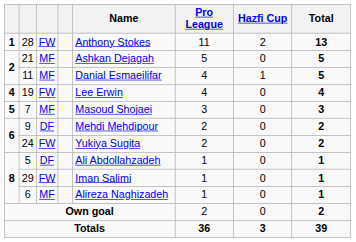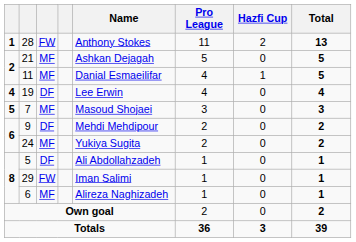 <table class="wikitable" style="text-align:center">
 <tr>
 <th width=15></th>
 <th width=15></th>
 <th width=15></th>
 <th width=15></th>
 <th width=145>Name</th>
 <th width=80><strong><a href='#'>Pro League</a></strong></th>
 <th width=80><strong><a href='#'>Hazfi Cup</a></strong></th>
 <th width=80>Total</th>
 </tr>
 <tr>
 <td><strong>1</strong></td>
 <td>28</td>
 <td><a href='#'>FW</a></td>
 <td></td>
 <td align=left><a href='#'>Anthony Stokes</a></td>
 <td>11</td>
 <td>2</td>
 <td><strong>13</strong></td>
 </tr>
 <tr>
 <td rowspan=2><strong>2</strong></td>
 <td>21</td>
 <td><a href='#'>MF</a></td>
 <td></td>
 <td align=left><a href='#'>Ashkan Dejagah</a></td>
 <td>5</td>
 <td>0</td>
 <td><strong>5</strong></td>
 </tr>
 <tr>
 <td>11</td>
 <td><a href='#'>MF</a></td>
 <td></td>
 <td align=left><a href='#'>Danial Esmaeilifar</a></td>
 <td>4</td>
 <td>1</td>
 <td><strong>5</strong></td>
 </tr>
 <tr>
 <td><strong>4</strong></td>
 <td>19</td>
-<td><a href='#'>FW</a></td>
+<td><a href='#'>DF</a></td>
 <td></td>
 <td align=left><a href='#'>Lee Erwin</a></td>
 <td>4</td>
 <td>0</td>
 <td><strong>4</strong></td>
 </tr>
 <tr>
 <td><strong>5</strong></td>
 <td>7</td>
 <td><a href='#'>MF</a></td>
 <td></td>
 <td align=left><a href='#'>Masoud Shojaei</a></td>
 <td>3</td>
 <td>0</td>
 <td><strong>3</strong></td>
 </tr>
 <tr>
 <td rowspan=2><strong>6</strong></td>
 <td>9</td>
 <td><a href='#'>DF</a></td>
 <td></td>
 <td align=left><a href='#'>Mehdi Mehdipour</a></td>
 <td>2</td>
 <td>0</td>
 <td><strong>2</strong></td>
 </tr>
 <tr>
 <td>24</td>
-<td><a href='#'>FW</a></td>
+<td><a href='#'>MF</a></td>
 <td></td>
 <td align=left><a href='#'>Yukiya Sugita</a></td>
 <td>2</td>
 <td>0</td>
 <td><strong>2</strong></td>
 </tr>
 <tr>
 <td rowspan=3><strong>8</strong></td>
 <td>5</td>
 <td><a href='#'>DF</a></td>
 <td></td>
 <td align=left><a href='#'>Ali Abdollahzadeh</a></td>
 <td>1</td>
 <td>0</td>
 <td><strong>1</strong></td>
 </tr>
 <tr>
 <td>29</td>
 <td><a href='#'>FW</a></td>
 <td></td>
 <td align=left><a href='#'>Iman Salimi</a></td>
 <td>1</td>
 <td>0</td>
 <td><strong>1</strong></td>
 </tr>
 <tr>
 <td>6</td>
 <td><a href='#'>MF</a></td>
 <td></td>
 <td align=left><a href='#'>Alireza Naghizadeh</a></td>
 <td>1</td>
 <td>0</td>
 <td><strong>1</strong></td>
 </tr>
 <tr>
 <td colspan=5><strong>Own goal</strong></td>
 <td>2</td>
 <td>0</td>
 <td><strong>2</strong></td>
 </tr>
 <tr>
 <td colspan=5><strong>Totals</strong></td>
 <td><strong>36</strong></td>
 <td><strong>3</strong></td>
 <td><strong>39</strong></td>
 </tr>
 </table>
